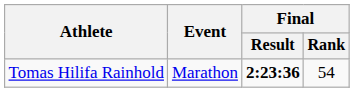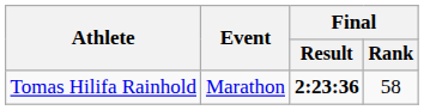 <table class=wikitable style=font-size:90%>
 <tr>
 <th rowspan=2>Athlete</th>
 <th rowspan=2>Event</th>
 <th colspan=2>Final</th>
 </tr>
 <tr style=font-size:95%>
 <th>Result</th>
 <th>Rank</th>
 </tr>
 <tr align=center>
 <td align=left><a href='#'>Tomas Hilifa Rainhold</a></td>
 <td align=left><a href='#'>Marathon</a></td>
 <td><strong>2:23:36</strong></td>
-<td>54</td>
+<td>58</td>
 </tr>
 </table>
